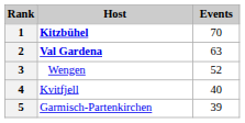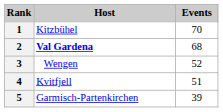 <table class="wikitable plainrowheaders" style="background:#fff; font-size:86%; line-height:16px; border:grey solid 1px; border-collapse:collapse">
 <tr>
 <th style="background-color: #ccc;" width="30">Rank</th>
 <th style="background-color: #ccc;" width="180">Host</th>
 <th style="background:#ccc; width:20%">Events</th>
 </tr>
 <tr>
 <th>1</th>
-<td align=left><strong> <a href='#'>Kitzbühel</a></strong></td>
+<td align=left> <a href='#'>Kitzbühel</a></td>
 <td align=center>70</td>
 </tr>
 <tr>
 <th>2</th>
 <td align=left><strong> <a href='#'>Val Gardena</a></strong></td>
-<td align=center>63</td>
+<td align=center>68</td>
 </tr>
 <tr>
 <th>3</th>
 <td align=left>   <a href='#'>Wengen</a></td>
 <td align=center>52</td>
 </tr>
 <tr>
 <th>4</th>
 <td align=left> <a href='#'>Kvitfjell</a></td>
-<td align=center>40</td>
+<td align=center>51</td>
 </tr>
 <tr>
 <th>5</th>
 <td align=left> <a href='#'>Garmisch-Partenkirchen</a></td>
 <td align=center>39</td>
 </tr>
 </table>
